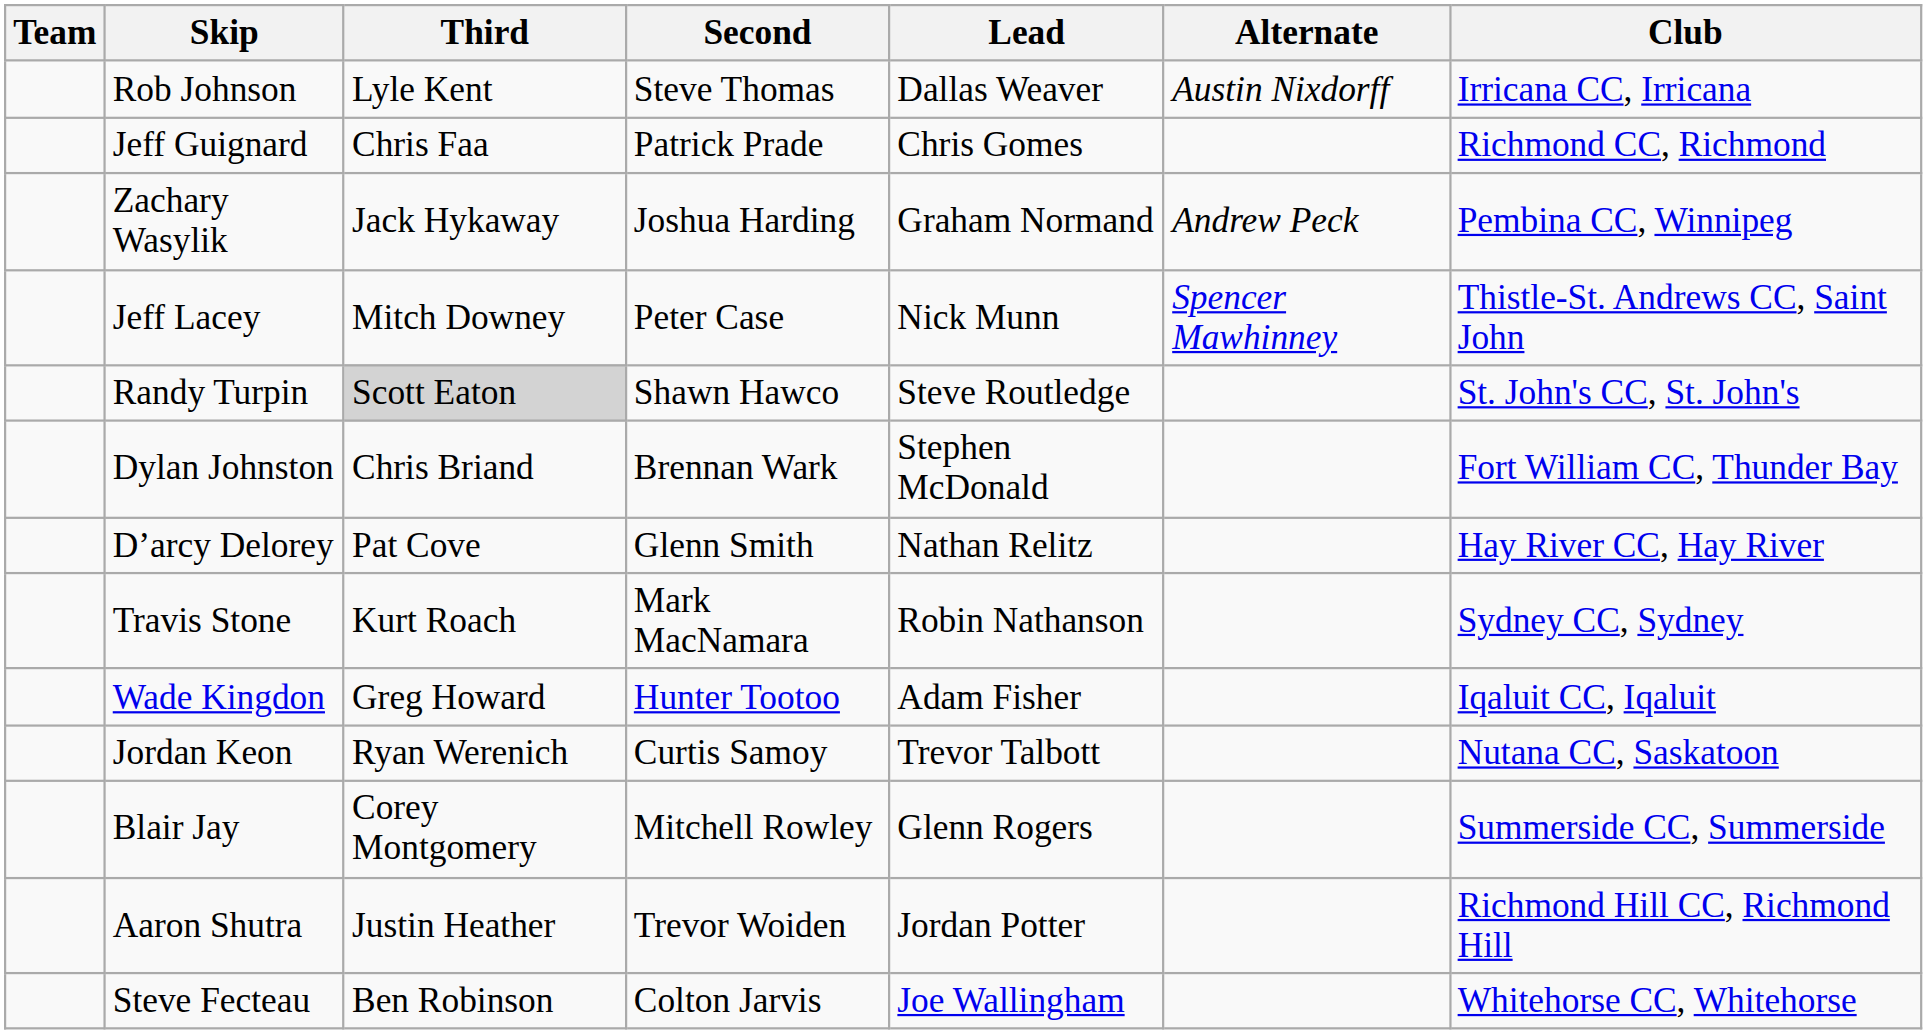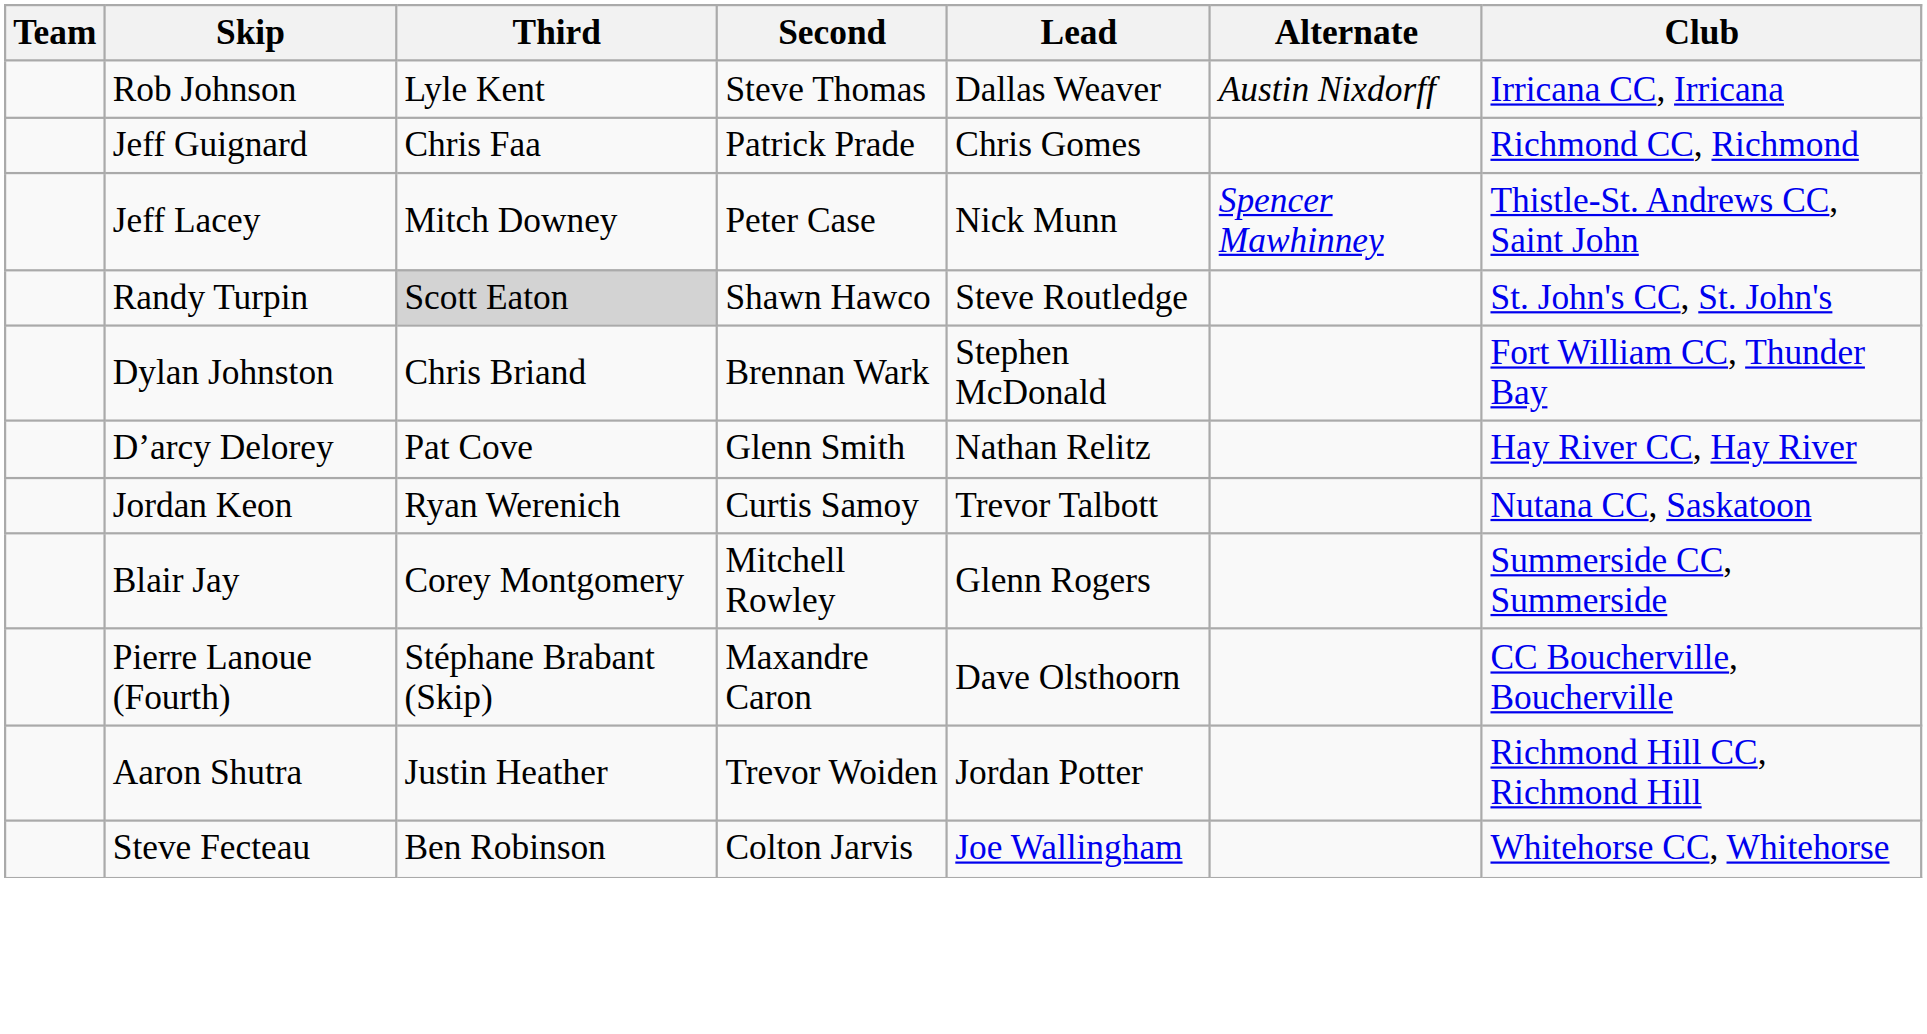 <table class="wikitable">
 <tr>
 <th scope="col">Team</th>
 <th scope="col">Skip</th>
 <th scope="col">Third</th>
 <th scope="col">Second</th>
 <th scope="col">Lead</th>
 <th scope="col">Alternate</th>
 <th scope="col">Club</th>
 </tr>
 <tr>
 <td></td>
 <td>Rob Johnson</td>
 <td>Lyle Kent</td>
 <td>Steve Thomas</td>
 <td>Dallas Weaver</td>
 <td><em>Austin Nixdorff</em></td>
 <td><a href='#'>Irricana CC</a>, <a href='#'>Irricana</a></td>
 </tr>
 <tr>
 <td></td>
 <td>Jeff Guignard</td>
 <td>Chris Faa</td>
 <td>Patrick Prade</td>
 <td>Chris Gomes</td>
 <td></td>
 <td><a href='#'>Richmond CC</a>, <a href='#'>Richmond</a></td>
-</tr>
-<tr>
-<td></td>
-<td>Zachary Wasylik</td>
-<td>Jack Hykaway</td>
-<td>Joshua Harding</td>
-<td>Graham Normand</td>
-<td><em>Andrew Peck</em></td>
-<td><a href='#'>Pembina CC</a>, <a href='#'>Winnipeg</a></td>
 </tr>
 <tr>
 <td></td>
 <td>Jeff Lacey</td>
 <td>Mitch Downey</td>
 <td>Peter Case</td>
 <td>Nick Munn</td>
 <td><em><a href='#'>Spencer Mawhinney</a></em></td>
 <td><a href='#'>Thistle-St. Andrews CC</a>, <a href='#'>Saint John</a></td>
 </tr>
 <tr>
 <td></td>
 <td>Randy Turpin</td>
 <td style="background: lightgrey;">Scott Eaton</td>
 <td>Shawn Hawco</td>
 <td>Steve Routledge</td>
 <td></td>
 <td><a href='#'>St. John's CC</a>, <a href='#'>St. John's</a></td>
 </tr>
 <tr>
 <td></td>
 <td>Dylan Johnston</td>
 <td>Chris Briand</td>
 <td>Brennan Wark</td>
 <td>Stephen McDonald</td>
 <td></td>
 <td><a href='#'>Fort William CC</a>, <a href='#'>Thunder Bay</a></td>
 </tr>
 <tr>
 <td></td>
 <td>D’arcy Delorey</td>
 <td>Pat Cove</td>
 <td>Glenn Smith</td>
 <td>Nathan Relitz</td>
 <td></td>
 <td><a href='#'>Hay River CC</a>, <a href='#'>Hay River</a></td>
 </tr>
 <tr>
 <td></td>
-<td>Travis Stone</td>
-<td>Kurt Roach</td>
-<td>Mark MacNamara</td>
-<td>Robin Nathanson</td>
-<td></td>
-<td><a href='#'>Sydney CC</a>, <a href='#'>Sydney</a></td>
-</tr>
-<tr>
-<td></td>
-<td><a href='#'>Wade Kingdon</a></td>
-<td>Greg Howard</td>
-<td><a href='#'>Hunter Tootoo</a></td>
-<td>Adam Fisher</td>
-<td></td>
-<td><a href='#'>Iqaluit CC</a>, <a href='#'>Iqaluit</a></td>
-</tr>
-<tr>
-<td></td>
 <td>Jordan Keon</td>
 <td>Ryan Werenich</td>
 <td>Curtis Samoy</td>
 <td>Trevor Talbott</td>
 <td></td>
 <td><a href='#'>Nutana CC</a>, <a href='#'>Saskatoon</a></td>
 </tr>
 <tr>
 <td></td>
 <td>Blair Jay</td>
 <td>Corey Montgomery</td>
 <td>Mitchell Rowley</td>
 <td>Glenn Rogers</td>
 <td></td>
 <td><a href='#'>Summerside CC</a>, <a href='#'>Summerside</a></td>
+</tr>
+<tr>
+<td></td>
+<td>Pierre Lanoue (Fourth)</td>
+<td>Stéphane Brabant (Skip)</td>
+<td>Maxandre Caron</td>
+<td>Dave Olsthoorn</td>
+<td></td>
+<td><a href='#'>CC Boucherville</a>, <a href='#'>Boucherville</a></td>
 </tr>
 <tr>
 <td></td>
 <td>Aaron Shutra</td>
 <td>Justin Heather</td>
 <td>Trevor Woiden</td>
 <td>Jordan Potter</td>
 <td></td>
 <td><a href='#'>Richmond Hill CC</a>, <a href='#'>Richmond Hill</a></td>
 </tr>
 <tr>
 <td></td>
 <td>Steve Fecteau</td>
 <td>Ben Robinson</td>
 <td>Colton Jarvis</td>
 <td><a href='#'>Joe Wallingham</a></td>
 <td></td>
 <td><a href='#'>Whitehorse CC</a>, <a href='#'>Whitehorse</a></td>
 </tr>
 </table>
